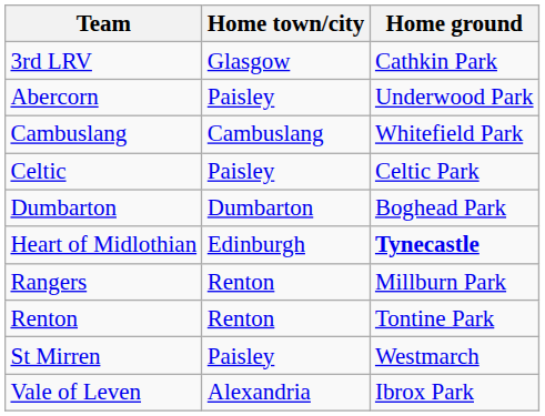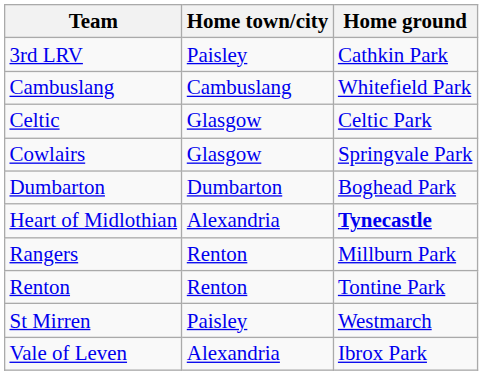 <table class="wikitable sortable">
 <tr>
 <th>Team</th>
 <th>Home town/city</th>
 <th>Home ground</th>
 </tr>
 <tr>
 <td><a href='#'>3rd LRV</a></td>
-<td><a href='#'>Glasgow</a></td>
+<td><a href='#'>Paisley</a></td>
 <td><a href='#'>Cathkin Park</a></td>
-</tr>
-<tr>
-<td><a href='#'>Abercorn</a></td>
-<td><a href='#'>Paisley</a></td>
-<td><a href='#'>Underwood Park</a></td>
 </tr>
 <tr>
 <td><a href='#'>Cambuslang</a></td>
 <td><a href='#'>Cambuslang</a></td>
 <td><a href='#'>Whitefield Park</a></td>
 </tr>
 <tr>
 <td><a href='#'>Celtic</a></td>
-<td><a href='#'>Paisley</a></td>
+<td><a href='#'>Glasgow</a></td>
 <td><a href='#'>Celtic Park</a></td>
+</tr>
+<tr>
+<td><a href='#'>Cowlairs</a></td>
+<td><a href='#'>Glasgow</a></td>
+<td><a href='#'>Springvale Park</a></td>
 </tr>
 <tr>
 <td><a href='#'>Dumbarton</a></td>
 <td><a href='#'>Dumbarton</a></td>
 <td><a href='#'>Boghead Park</a></td>
 </tr>
 <tr>
 <td><a href='#'>Heart of Midlothian</a></td>
-<td><a href='#'>Edinburgh</a></td>
+<td><a href='#'>Alexandria</a></td>
 <td><strong><a href='#'>Tynecastle</a></strong></td>
 </tr>
 <tr>
 <td><a href='#'>Rangers</a></td>
 <td><a href='#'>Renton</a></td>
 <td><a href='#'>Millburn Park</a></td>
 </tr>
 <tr>
 <td><a href='#'>Renton</a></td>
 <td><a href='#'>Renton</a></td>
 <td><a href='#'>Tontine Park</a></td>
 </tr>
 <tr>
 <td><a href='#'>St Mirren</a></td>
 <td><a href='#'>Paisley</a></td>
 <td><a href='#'>Westmarch</a></td>
 </tr>
 <tr>
 <td><a href='#'>Vale of Leven</a></td>
 <td><a href='#'>Alexandria</a></td>
 <td><a href='#'>Ibrox Park</a></td>
 </tr>
 </table>
